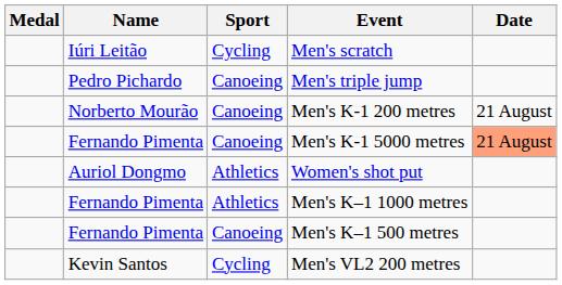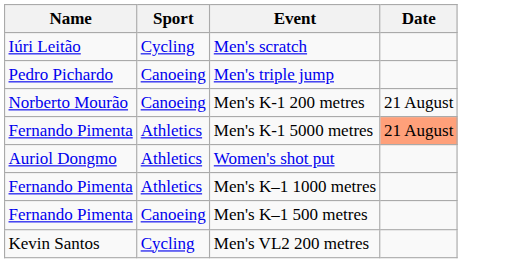 <table class="wikitable sortable" style="font-size: 95%;">
 <tr>
-<th>Medal</th>
 <th>Name</th>
 <th>Sport</th>
 <th>Event</th>
 <th>Date</th>
 </tr>
 <tr>
-<td></td>
 <td><a href='#'>Iúri Leitão</a></td>
 <td><a href='#'>Cycling</a></td>
 <td><a href='#'>Men's scratch</a></td>
 <td></td>
 </tr>
 <tr>
-<td></td>
 <td><a href='#'>Pedro Pichardo</a></td>
 <td><a href='#'>Canoeing</a></td>
 <td><a href='#'>Men's triple jump</a></td>
 <td></td>
 </tr>
 <tr>
-<td></td>
 <td><a href='#'>Norberto Mourão</a></td>
 <td><a href='#'>Canoeing</a></td>
 <td>Men's K-1 200 metres</td>
 <td>21 August</td>
 </tr>
 <tr>
-<td></td>
 <td><a href='#'>Fernando Pimenta</a></td>
-<td><a href='#'>Canoeing</a></td>
+<td><a href='#'>Athletics</a></td>
 <td>Men's K-1 5000 metres</td>
 <td style="background: lightsalmon;">21 August</td>
 </tr>
 <tr>
-<td></td>
 <td><a href='#'>Auriol Dongmo</a></td>
 <td><a href='#'>Athletics</a></td>
 <td><a href='#'>Women's shot put</a></td>
 <td></td>
 </tr>
 <tr>
-<td></td>
 <td><a href='#'>Fernando Pimenta</a></td>
 <td><a href='#'>Athletics</a></td>
 <td>Men's K–1 1000 metres</td>
 <td></td>
 </tr>
 <tr>
-<td></td>
 <td><a href='#'>Fernando Pimenta</a></td>
 <td><a href='#'>Canoeing</a></td>
 <td>Men's K–1 500 metres</td>
 <td></td>
 </tr>
 <tr>
-<td></td>
 <td>Kevin Santos</td>
 <td><a href='#'>Cycling</a></td>
 <td>Men's VL2 200 metres</td>
 <td></td>
 </tr>
 </table>
